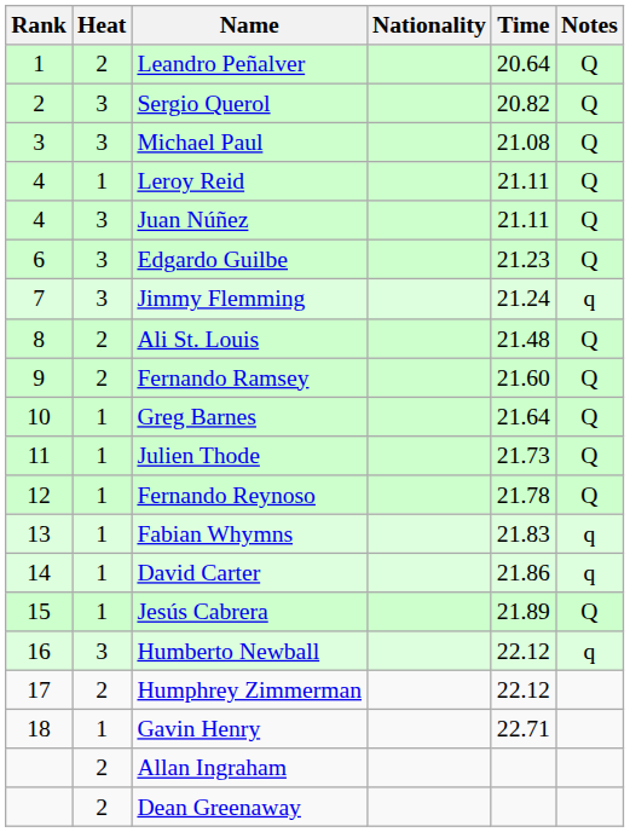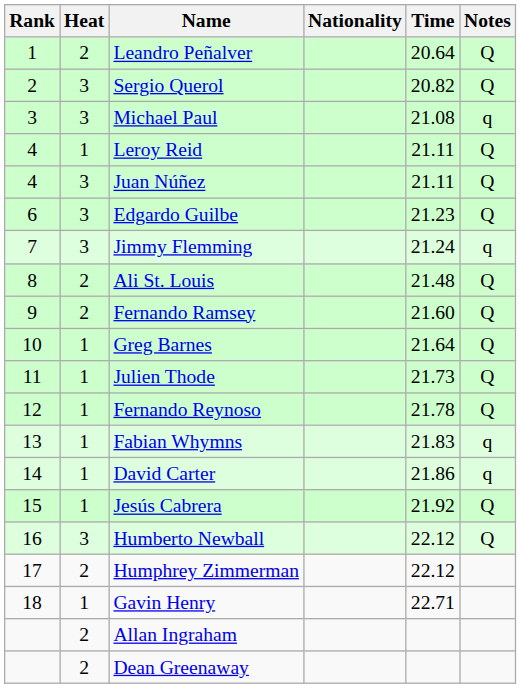 <table class="wikitable sortable" style="text-align:center; font-size:95%">
 <tr>
 <th>Rank</th>
 <th>Heat</th>
 <th>Name</th>
 <th>Nationality</th>
 <th>Time</th>
 <th>Notes</th>
 </tr>
 <tr bgcolor=ccffcc>
 <td>1</td>
 <td>2</td>
 <td align=left><a href='#'>Leandro Peñalver</a></td>
 <td align=left></td>
 <td>20.64</td>
 <td>Q</td>
 </tr>
 <tr bgcolor=ccffcc>
 <td>2</td>
 <td>3</td>
 <td align=left><a href='#'>Sergio Querol</a></td>
 <td align=left></td>
 <td>20.82</td>
 <td>Q</td>
 </tr>
 <tr bgcolor=ccffcc>
 <td>3</td>
 <td>3</td>
 <td align=left><a href='#'>Michael Paul</a></td>
 <td align=left></td>
 <td>21.08</td>
-<td>Q</td>
+<td>q</td>
 </tr>
 <tr bgcolor=ccffcc>
 <td>4</td>
 <td>1</td>
 <td align=left><a href='#'>Leroy Reid</a></td>
 <td align=left></td>
 <td>21.11</td>
 <td>Q</td>
 </tr>
 <tr bgcolor=ccffcc>
 <td>4</td>
 <td>3</td>
 <td align=left><a href='#'>Juan Núñez</a></td>
 <td align=left></td>
 <td>21.11</td>
 <td>Q</td>
 </tr>
 <tr bgcolor=ccffcc>
 <td>6</td>
 <td>3</td>
 <td align=left><a href='#'>Edgardo Guilbe</a></td>
 <td align=left></td>
 <td>21.23</td>
 <td>Q</td>
 </tr>
 <tr bgcolor=ddffdd>
 <td>7</td>
 <td>3</td>
 <td align=left><a href='#'>Jimmy Flemming</a></td>
 <td align=left></td>
 <td>21.24</td>
 <td>q</td>
 </tr>
 <tr bgcolor=ccffcc>
 <td>8</td>
 <td>2</td>
 <td align=left><a href='#'>Ali St. Louis</a></td>
 <td align=left></td>
 <td>21.48</td>
 <td>Q</td>
 </tr>
 <tr bgcolor=ccffcc>
 <td>9</td>
 <td>2</td>
 <td align=left><a href='#'>Fernando Ramsey</a></td>
 <td align=left></td>
 <td>21.60</td>
 <td>Q</td>
 </tr>
 <tr bgcolor=ccffcc>
 <td>10</td>
 <td>1</td>
 <td align=left><a href='#'>Greg Barnes</a></td>
 <td align=left></td>
 <td>21.64</td>
 <td>Q</td>
 </tr>
 <tr bgcolor=ccffcc>
 <td>11</td>
 <td>1</td>
 <td align=left><a href='#'>Julien Thode</a></td>
 <td align=left></td>
 <td>21.73</td>
 <td>Q</td>
 </tr>
 <tr bgcolor=ccffcc>
 <td>12</td>
 <td>1</td>
 <td align=left><a href='#'>Fernando Reynoso</a></td>
 <td align=left></td>
 <td>21.78</td>
 <td>Q</td>
 </tr>
 <tr bgcolor=ddffdd>
 <td>13</td>
 <td>1</td>
 <td align=left><a href='#'>Fabian Whymns</a></td>
 <td align=left></td>
 <td>21.83</td>
 <td>q</td>
 </tr>
 <tr bgcolor=ddffdd>
 <td>14</td>
 <td>1</td>
 <td align=left><a href='#'>David Carter</a></td>
 <td align=left></td>
 <td>21.86</td>
 <td>q</td>
 </tr>
 <tr bgcolor=ccffcc>
 <td>15</td>
 <td>1</td>
 <td align=left><a href='#'>Jesús Cabrera</a></td>
 <td align=left></td>
-<td>21.89</td>
+<td>21.92</td>
 <td>Q</td>
 </tr>
 <tr bgcolor=ddffdd>
 <td>16</td>
 <td>3</td>
 <td align=left><a href='#'>Humberto Newball</a></td>
 <td align=left></td>
 <td>22.12</td>
-<td>q</td>
+<td>Q</td>
 </tr>
 <tr>
 <td>17</td>
 <td>2</td>
 <td align=left><a href='#'>Humphrey Zimmerman</a></td>
 <td align=left></td>
 <td>22.12</td>
 <td></td>
 </tr>
 <tr>
 <td>18</td>
 <td>1</td>
 <td align=left><a href='#'>Gavin Henry</a></td>
 <td align=left></td>
 <td>22.71</td>
 <td></td>
 </tr>
 <tr>
 <td></td>
 <td>2</td>
 <td align=left><a href='#'>Allan Ingraham</a></td>
 <td align=left></td>
 <td></td>
 <td></td>
 </tr>
 <tr>
 <td></td>
 <td>2</td>
 <td align=left><a href='#'>Dean Greenaway</a></td>
 <td align=left></td>
 <td></td>
 <td></td>
 </tr>
 </table>
